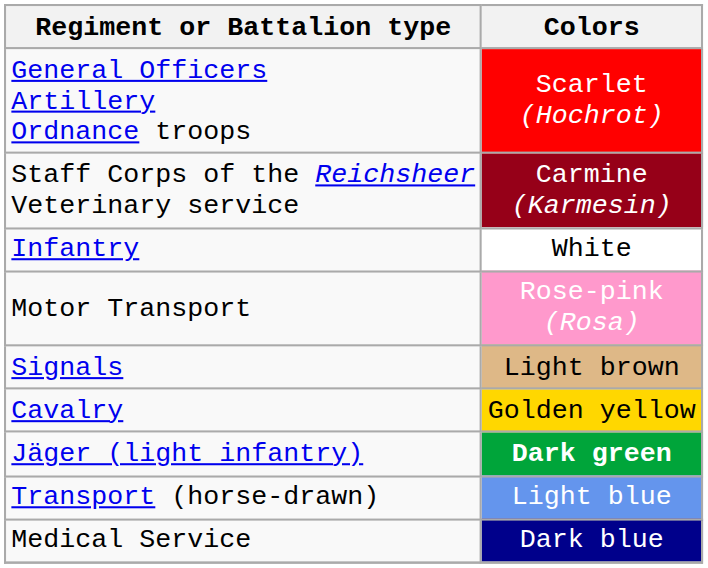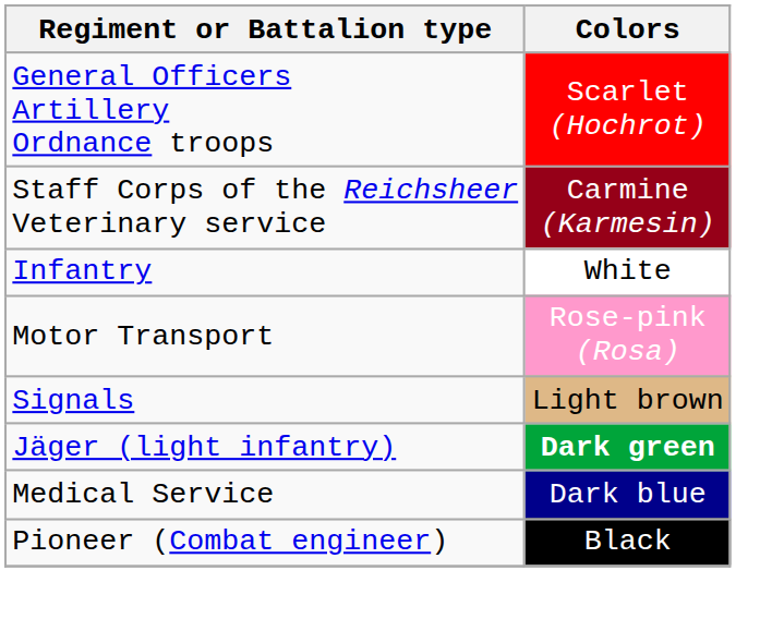 <table class="wikitable">
 <tr>
 <th>Regiment or Battalion type</th>
 <th>Colors</th>
 </tr>
 <tr>
 <td><a href='#'>General Officers</a><br><a href='#'>Artillery</a><br><a href='#'>Ordnance</a> troops</td>
 <td align="center" style="background:red; color:white;">Scarlet<br> <em>(Hochrot)</em></td>
 </tr>
 <tr>
 <td>Staff Corps of the <em><a href='#'>Reichsheer</a></em><br>Veterinary service</td>
 <td align="center" style="background:#960018; color:white;">Carmine<br> <em>(Karmesin)</em></td>
 </tr>
 <tr>
 <td><a href='#'>Infantry</a></td>
 <td align="center" style="background:white;">White</td>
 </tr>
 <tr>
 <td>Motor Transport</td>
 <td align="center" style="background:#FF99CC; color:white;">Rose-pink<br> <em>(Rosa)</em></td>
 </tr>
 <tr>
 <td><a href='#'>Signals</a></td>
 <td align="center" style="background:burlywood;">Light brown</td>
 </tr>
 <tr>
-<td><a href='#'>Cavalry</a></td>
-<td align="center" style="background:#FFD700;">Golden yellow</td>
-</tr>
-<tr>
 <td><a href='#'>Jäger (light infantry)</a></td>
 <td align="center" style="background:#00a53a; color:white;"><strong>Dark green</strong></td>
-</tr>
-<tr>
-<td><a href='#'>Transport</a> (horse-drawn)</td>
-<td align="center" style="background:cornflowerblue; color:white;">Light blue</td>
 </tr>
 <tr>
 <td>Medical Service</td>
 <td align="center" style="background:darkblue; color:white;">Dark blue</td>
 </tr>
 <tr>
+<td>Pioneer (<a href='#'>Combat engineer</a>)</td>
+<td align="center" style="background:black; color:white;">Black</td>
+</tr>
+<tr>
 </tr>
 </table>
